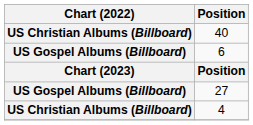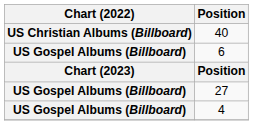 <table class="wikitable plainrowheaders" style="text-align:center">
 <tr>
 <th scope="col">Chart (2022)</th>
 <th scope="col">Position</th>
 </tr>
 <tr>
 <th scope="row">US Christian Albums (<em>Billboard</em>)</th>
 <td>40</td>
 </tr>
 <tr>
 <th scope="row">US Gospel Albums (<em>Billboard</em>)</th>
 <td>6</td>
 </tr>
 <tr>
 <th scope="col">Chart (2023)</th>
 <th scope="col">Position</th>
 </tr>
 <tr>
 <th scope="row">US Gospel Albums (<em>Billboard</em>)</th>
 <td>27</td>
 </tr>
 <tr>
-<th scope="row">US Christian Albums (<em>Billboard</em>)</th>
+<th scope="row">US Gospel Albums (<em>Billboard</em>)</th>
 <td>4</td>
 </tr>
 <tr>
 </tr>
 </table>
